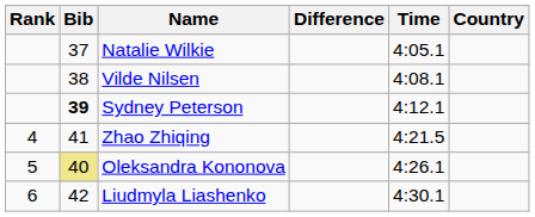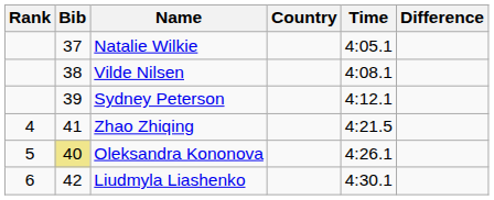 <table class="wikitable sortable" style="text-align:center">
 <tr>
 <th>Rank</th>
 <th>Bib</th>
 <th>Name</th>
+<th>Country</th>
+<th>Time</th>
 <th>Difference</th>
-<th>Time</th>
-<th>Country</th>
 </tr>
 <tr>
 <td></td>
 <td>37</td>
 <td align="left"><a href='#'>Natalie Wilkie</a></td>
+<td align="left"></td>
+<td>4:05.1</td>
 <td></td>
-<td>4:05.1</td>
-<td align="left"></td>
 </tr>
 <tr>
 <td></td>
 <td>38</td>
 <td align="left"><a href='#'>Vilde Nilsen</a></td>
+<td align="left"></td>
+<td>4:08.1</td>
 <td></td>
-<td>4:08.1</td>
-<td align="left"></td>
 </tr>
 <tr>
 <td></td>
-<td><strong>39</strong></td>
+<td>39</td>
 <td align="left"><a href='#'>Sydney Peterson</a></td>
+<td align="left"></td>
+<td>4:12.1</td>
 <td></td>
-<td>4:12.1</td>
-<td align="left"></td>
 </tr>
 <tr>
 <td>4</td>
 <td>41</td>
 <td align="left"><a href='#'>Zhao Zhiqing</a></td>
+<td align="left"></td>
+<td>4:21.5</td>
 <td></td>
-<td>4:21.5</td>
-<td align="left"></td>
 </tr>
 <tr>
 <td>5</td>
 <td style="background: khaki;">40</td>
 <td align="left"><a href='#'>Oleksandra Kononova</a></td>
+<td align="left"></td>
+<td>4:26.1</td>
 <td></td>
-<td>4:26.1</td>
-<td align="left"></td>
 </tr>
 <tr>
 <td>6</td>
 <td>42</td>
 <td align="left"><a href='#'>Liudmyla Liashenko</a></td>
+<td align="left"></td>
+<td>4:30.1</td>
 <td></td>
-<td>4:30.1</td>
-<td align="left"></td>
 </tr>
 </table>
